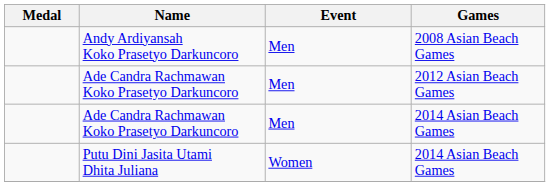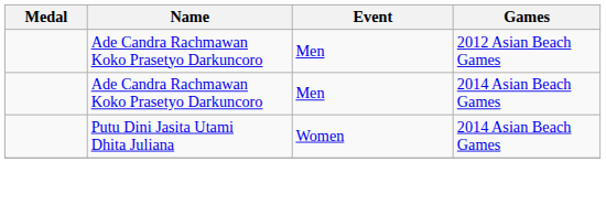 <table class="wikitable sortable" style="font-size:100%">
 <tr>
 <th width="90">Medal</th>
 <th width="250">Name</th>
 <th width="200">Event</th>
 <th width="180">Games</th>
-</tr>
-<tr>
-<td></td>
-<td><a href='#'>Andy Ardiyansah</a><br><a href='#'>Koko Prasetyo Darkuncoro</a></td>
-<td><a href='#'>Men</a></td>
-<td><a href='#'>2008 Asian Beach Games</a></td>
 </tr>
 <tr>
 <td></td>
 <td><a href='#'>Ade Candra Rachmawan</a><br><a href='#'>Koko Prasetyo Darkuncoro</a></td>
 <td><a href='#'>Men</a></td>
 <td><a href='#'>2012 Asian Beach Games</a></td>
 </tr>
 <tr>
 <td></td>
 <td><a href='#'>Ade Candra Rachmawan</a><br><a href='#'>Koko Prasetyo Darkuncoro</a></td>
 <td><a href='#'>Men</a></td>
 <td><a href='#'>2014 Asian Beach Games</a></td>
 </tr>
 <tr>
 <td></td>
 <td><a href='#'>Putu Dini Jasita Utami</a><br><a href='#'>Dhita Juliana</a></td>
 <td><a href='#'>Women</a></td>
 <td><a href='#'>2014 Asian Beach Games</a></td>
 </tr>
 <tr>
 </tr>
 </table>
